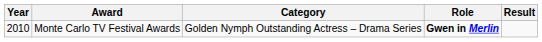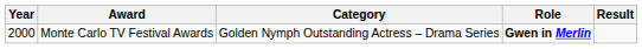 <table class="wikitable sortable">
 <tr>
 <th>Year</th>
 <th>Award</th>
 <th>Category</th>
 <th>Role</th>
 <th>Result</th>
 </tr>
 <tr>
-<td>2010</td>
+<td>2000</td>
 <td>Monte Carlo TV Festival Awards</td>
 <td>Golden Nymph Outstanding Actress – Drama Series</td>
 <td><strong>Gwen in <em><a href='#'>Merlin</a></em></strong></td>
 <td></td>
 </tr>
 </table>
